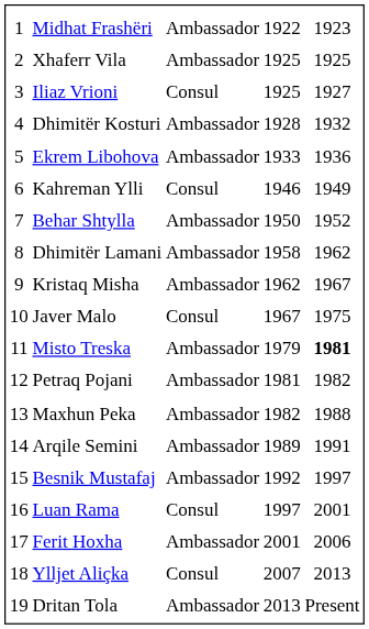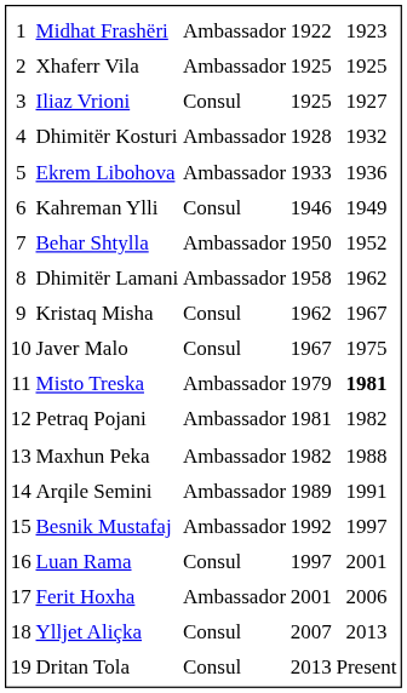 <table cellpadding="0" cellspacing="3" style="border:1px solid #000000; font-size:88%; line-height: 1.5em;">
 <tr>
 <td><strong></strong></td>
 <td><strong></strong></td>
 <td><strong></strong></td>
 <td colspan="2"></td>
 </tr>
 <tr>
 <td align=center>1</td>
 <td><a href='#'>Midhat Frashëri</a></td>
 <td>Ambassador</td>
 <td align=center>1922</td>
 <td align=center>1923</td>
 </tr>
 <tr>
 <td align=center>2</td>
 <td>Xhaferr Vila</td>
 <td>Ambassador</td>
 <td align=center>1925</td>
 <td align=center>1925</td>
 </tr>
 <tr>
 <td align=center>3</td>
 <td><a href='#'>Iliaz Vrioni</a></td>
 <td>Consul</td>
 <td align=center>1925</td>
 <td align=center>1927</td>
 </tr>
 <tr>
 <td align=center>4</td>
 <td>Dhimitër Kosturi</td>
 <td>Ambassador</td>
 <td align=center>1928</td>
 <td align=center>1932</td>
 </tr>
 <tr>
 <td align=center>5</td>
 <td><a href='#'>Ekrem Libohova</a></td>
 <td>Ambassador</td>
 <td align=center>1933</td>
 <td align=center>1936</td>
 </tr>
 <tr>
 <td align=center>6</td>
 <td>Kahreman Ylli</td>
 <td>Consul</td>
 <td align=center>1946</td>
 <td align=center>1949</td>
 </tr>
 <tr>
 <td align=center>7</td>
 <td><a href='#'>Behar Shtylla</a></td>
 <td>Ambassador</td>
 <td align=center>1950</td>
 <td align=center>1952</td>
 </tr>
 <tr>
 <td align=center>8</td>
 <td>Dhimitër Lamani</td>
 <td>Ambassador</td>
 <td align=center>1958</td>
 <td align=center>1962</td>
 </tr>
 <tr>
 <td align=center>9</td>
 <td>Kristaq Misha</td>
-<td>Ambassador</td>
+<td>Consul</td>
 <td align=center>1962</td>
 <td align=center>1967</td>
 </tr>
 <tr>
 <td align=center>10</td>
 <td>Javer Malo</td>
 <td>Consul</td>
 <td align=center>1967</td>
 <td align=center>1975</td>
 </tr>
 <tr>
 <td align=center>11</td>
 <td><a href='#'>Misto Treska</a></td>
 <td>Ambassador</td>
 <td align=center>1979</td>
 <td align=center><strong>1981</strong></td>
 </tr>
 <tr>
 <td align=center>12</td>
 <td>Petraq Pojani</td>
 <td>Ambassador</td>
 <td align=center>1981</td>
 <td align=center>1982</td>
 </tr>
 <tr>
 <td align=center>13</td>
 <td>Maxhun Peka</td>
 <td>Ambassador</td>
 <td align=center>1982</td>
 <td align=center>1988</td>
 </tr>
 <tr>
 <td align=center>14</td>
 <td>Arqile Semini</td>
 <td>Ambassador</td>
 <td align=center>1989</td>
 <td align=center>1991</td>
 </tr>
 <tr>
 <td align=center>15</td>
 <td><a href='#'>Besnik Mustafaj</a></td>
 <td>Ambassador</td>
 <td align=center>1992</td>
 <td align=center>1997</td>
 </tr>
 <tr>
 <td align=center>16</td>
 <td><a href='#'>Luan Rama</a></td>
 <td>Consul</td>
 <td align=center>1997</td>
 <td align=center>2001</td>
 </tr>
 <tr>
 <td align=center>17</td>
 <td><a href='#'>Ferit Hoxha</a></td>
 <td>Ambassador</td>
 <td align=center>2001</td>
 <td align=center>2006</td>
 </tr>
 <tr>
 <td align=center>18</td>
 <td><a href='#'>Ylljet Aliçka</a></td>
 <td>Consul</td>
 <td align=center>2007</td>
 <td align=center>2013</td>
 </tr>
 <tr>
 <td align=center>19</td>
 <td>Dritan Tola</td>
-<td>Ambassador</td>
+<td>Consul</td>
 <td align=center>2013</td>
 <td align=center>Present</td>
 </tr>
 </table>
